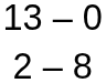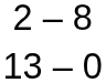 <table style="text-align:center">
 <tr>
 <th width=200></th>
 <th width=100></th>
 <th width=200></th>
 </tr>
 <tr>
+<td align=right></td>
+<td>2 – 8</td>
+<td align=left><strong></strong></td>
+</tr>
+<tr>
 <td align=right><strong></strong></td>
 <td>13 – 0</td>
 <td align=left></td>
 </tr>
-<tr>
-<td align=right></td>
-<td>2 – 8</td>
-<td align=left><strong></strong></td>
-</tr>
 </table>
